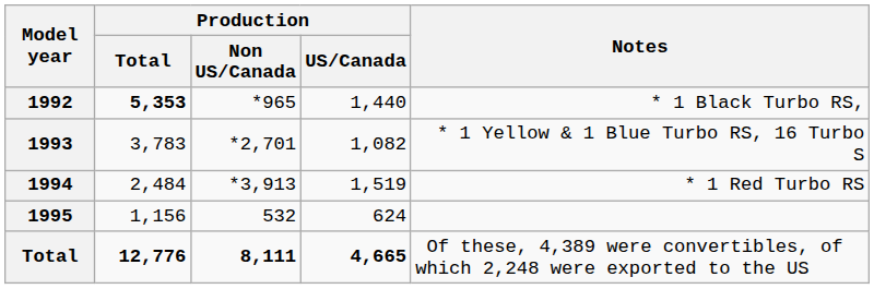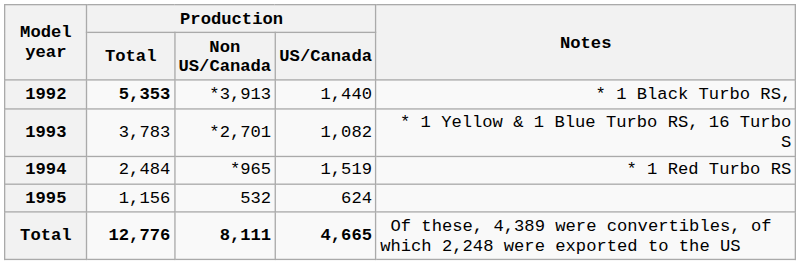 <table class="wikitable" style="text-align:right;" width="600">
 <tr>
 <th rowspan=2>Model year</th>
 <th colspan=3>Production</th>
 <th rowspan=2>Notes</th>
 </tr>
 <tr>
 <th width=60>Total</th>
 <th width=60>Non US/Canada</th>
 <th width=60>US/Canada</th>
 </tr>
 <tr>
 <th>1992</th>
 <td><strong>5,353</strong></td>
-<td>*965</td>
+<td>*3,913</td>
 <td>1,440</td>
 <td>* 1 Black Turbo RS,</td>
 </tr>
 <tr>
 <th>1993</th>
 <td>3,783</td>
 <td>*2,701</td>
 <td>1,082</td>
 <td>* 1 Yellow & 1 Blue Turbo RS, 16 Turbo S</td>
 </tr>
 <tr>
 <th>1994</th>
 <td>2,484</td>
-<td>*3,913</td>
+<td>*965</td>
 <td>1,519</td>
 <td>* 1 Red Turbo RS</td>
 </tr>
 <tr>
 <th>1995</th>
 <td>1,156</td>
 <td>532</td>
 <td>624</td>
 <td></td>
 </tr>
 <tr>
 <th>Total</th>
 <td><strong>12,776</strong></td>
 <td><strong>8,111</strong></td>
 <td><strong>4,665</strong></td>
 <td align="left"> Of these, 4,389 were convertibles, of which 2,248 were exported to the US</td>
 </tr>
 </table>
